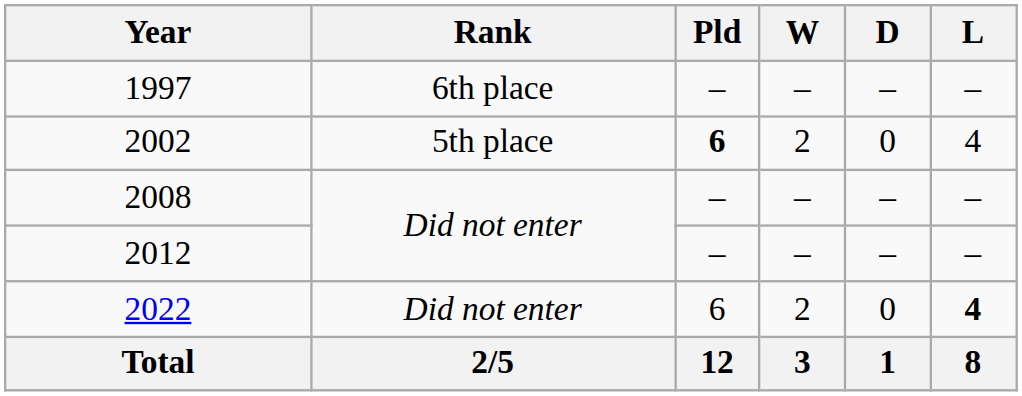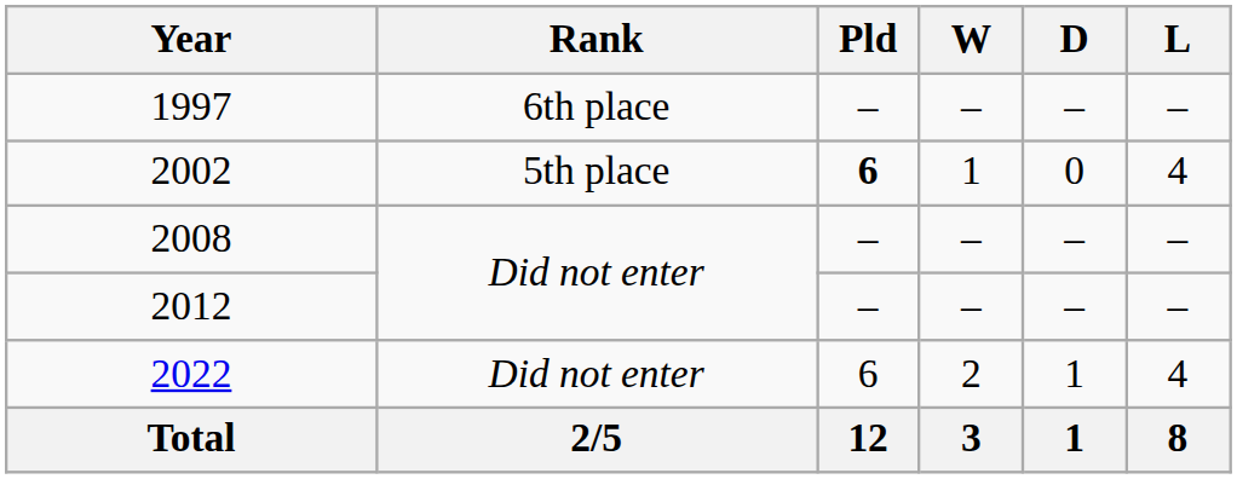 <table class="wikitable" style="text-align: center;font-size:90%;">
 <tr>
 <th width=125>Year</th>
 <th width=150>Rank</th>
 <th width=30>Pld</th>
 <th width=30>W</th>
 <th width=30>D</th>
 <th width=30>L</th>
 </tr>
 <tr>
 <td> 1997</td>
 <td>6th place</td>
 <td>–</td>
 <td>–</td>
 <td>–</td>
 <td>–</td>
 </tr>
 <tr>
 <td> 2002</td>
 <td>5th place</td>
 <td><strong>6</strong></td>
-<td>2</td>
+<td>1</td>
 <td>0</td>
 <td>4</td>
 </tr>
 <tr>
 <td> 2008</td>
 <td rowspan=2><em>Did not enter</em></td>
 <td>–</td>
 <td>–</td>
 <td>–</td>
 <td>–</td>
 </tr>
 <tr>
 <td> 2012</td>
 <td>–</td>
 <td>–</td>
 <td>–</td>
 <td>–</td>
 </tr>
 <tr>
 <td> <a href='#'>2022</a></td>
 <td><em>Did not enter</em></td>
 <td>6</td>
 <td>2</td>
-<td>0</td>
-<td><strong>4</strong></td>
+<td>1</td>
+<td>4</td>
 </tr>
 <tr>
 <th>Total</th>
 <th>2/5</th>
 <th>12</th>
 <th>3</th>
 <th>1</th>
 <th>8</th>
 </tr>
 </table>
